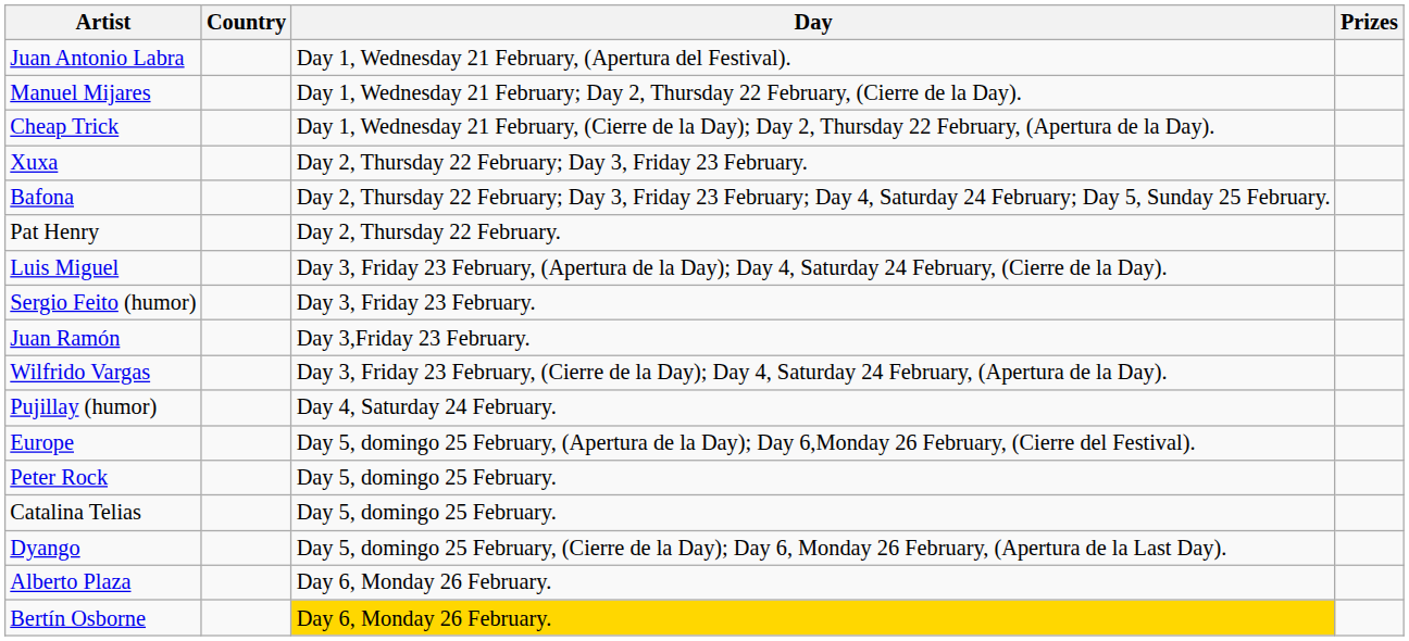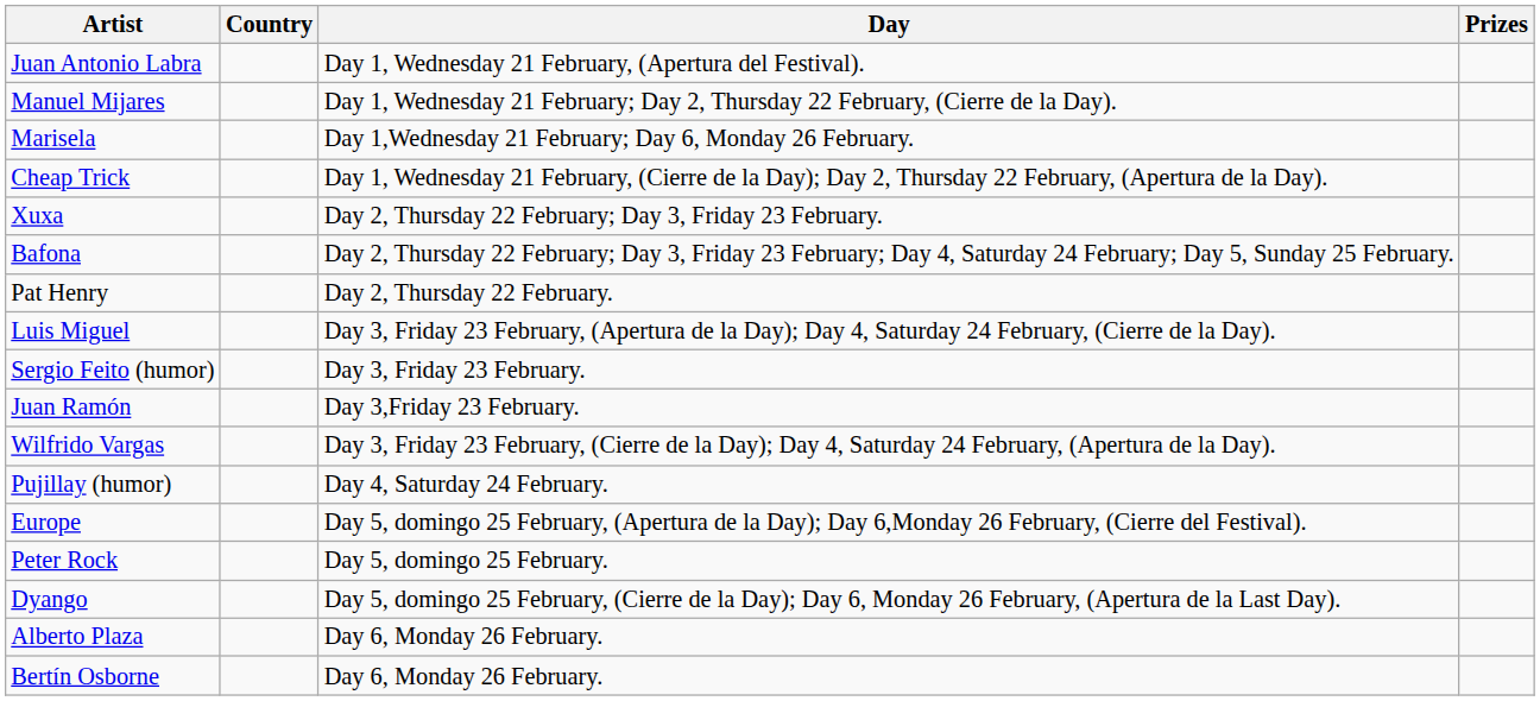 <table class="wikitable">
 <tr>
 <th>Artist</th>
 <th>Country</th>
 <th>Day</th>
 <th>Prizes</th>
 </tr>
 <tr>
 <td><a href='#'>Juan Antonio Labra</a></td>
 <td></td>
 <td>Day 1, Wednesday 21 February, (Apertura del Festival).</td>
 <td></td>
 </tr>
 <tr>
 <td><a href='#'>Manuel Mijares</a></td>
 <td></td>
 <td>Day 1, Wednesday 21 February; Day 2, Thursday 22 February, (Cierre de la Day).</td>
+<td></td>
+</tr>
+<tr>
+<td><a href='#'>Marisela</a></td>
+<td></td>
+<td>Day 1,Wednesday 21 February; Day 6, Monday 26 February.</td>
 <td></td>
 </tr>
 <tr>
 <td><a href='#'>Cheap Trick</a></td>
 <td></td>
 <td>Day 1, Wednesday 21 February, (Cierre de la Day); Day 2, Thursday 22 February, (Apertura de la Day).</td>
 <td></td>
 </tr>
 <tr>
 <td><a href='#'>Xuxa</a></td>
 <td></td>
 <td>Day 2, Thursday 22 February; Day 3, Friday 23 February.</td>
 <td></td>
 </tr>
 <tr>
 <td><a href='#'>Bafona</a></td>
 <td></td>
 <td>Day 2, Thursday 22 February; Day 3, Friday 23 February; Day 4, Saturday 24 February; Day 5, Sunday 25 February.</td>
 <td></td>
 </tr>
 <tr>
 <td>Pat Henry</td>
 <td></td>
 <td>Day 2, Thursday 22 February.</td>
 <td></td>
 </tr>
 <tr>
 <td><a href='#'>Luis Miguel</a></td>
 <td></td>
 <td>Day 3, Friday 23 February, (Apertura de la Day); Day 4, Saturday 24 February, (Cierre de la Day).</td>
 <td></td>
 </tr>
 <tr>
 <td><a href='#'>Sergio Feito</a> (humor)</td>
 <td></td>
 <td>Day 3, Friday 23 February.</td>
 <td></td>
 </tr>
 <tr>
 <td><a href='#'>Juan Ramón</a></td>
 <td></td>
 <td>Day 3,Friday 23 February.</td>
 <td></td>
 </tr>
 <tr>
 <td><a href='#'>Wilfrido Vargas</a></td>
 <td></td>
 <td>Day 3, Friday 23 February, (Cierre de la Day); Day 4, Saturday 24 February, (Apertura de la Day).</td>
 <td></td>
 </tr>
 <tr>
 <td><a href='#'>Pujillay</a> (humor)</td>
 <td></td>
 <td>Day 4, Saturday 24 February.</td>
 <td></td>
 </tr>
 <tr>
 <td><a href='#'>Europe</a></td>
 <td></td>
 <td>Day 5, domingo 25 February, (Apertura de la Day); Day 6,Monday 26 February, (Cierre del Festival).</td>
 <td></td>
 </tr>
 <tr>
 <td><a href='#'>Peter Rock</a></td>
 <td></td>
 <td>Day 5, domingo 25 February.</td>
 <td></td>
 </tr>
 <tr>
-<td>Catalina Telias</td>
-<td></td>
-<td>Day 5, domingo 25 February.</td>
-<td></td>
-</tr>
-<tr>
 <td><a href='#'>Dyango</a></td>
 <td></td>
 <td>Day 5, domingo 25 February, (Cierre de la Day); Day 6, Monday 26 February, (Apertura de la Last Day).</td>
 <td></td>
 </tr>
 <tr>
 <td><a href='#'>Alberto Plaza</a></td>
 <td></td>
 <td>Day 6, Monday 26 February.</td>
 <td></td>
 </tr>
 <tr>
 <td><a href='#'>Bertín Osborne</a></td>
 <td></td>
-<td style="background: gold;">Day 6, Monday 26 February.</td>
+<td>Day 6, Monday 26 February.</td>
 <td></td>
 </tr>
 </table>
